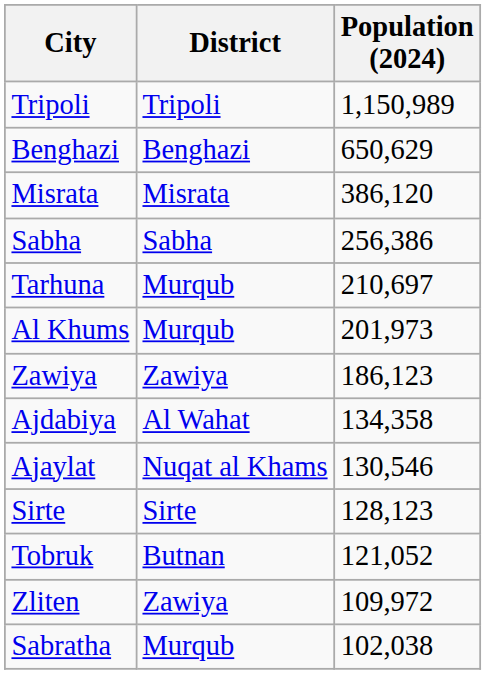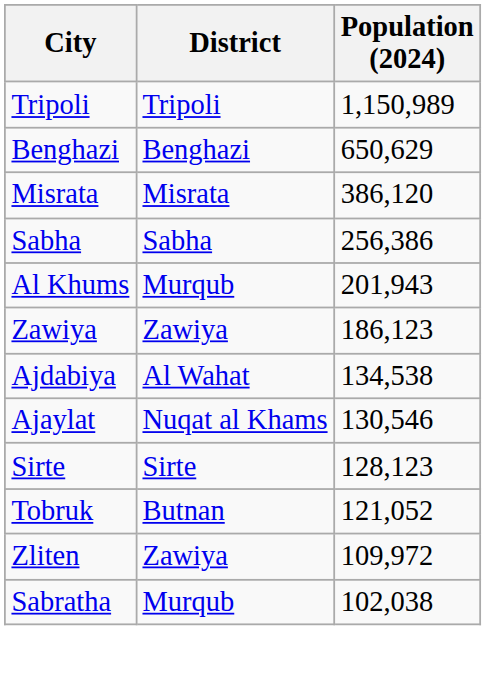 <table class="wikitable sortable sticky-header col3right">
 <tr>
 <th>City</th>
 <th>District</th>
 <th>Population<br>(2024)</th>
 </tr>
 <tr>
 <td><a href='#'>Tripoli</a></td>
 <td><a href='#'>Tripoli</a></td>
 <td>1,150,989</td>
 </tr>
 <tr>
 <td><a href='#'>Benghazi</a></td>
 <td><a href='#'>Benghazi</a></td>
 <td>650,629</td>
 </tr>
 <tr>
 <td><a href='#'>Misrata</a></td>
 <td><a href='#'>Misrata</a></td>
 <td>386,120</td>
 </tr>
 <tr>
 <td><a href='#'>Sabha</a></td>
 <td><a href='#'>Sabha</a></td>
 <td>256,386</td>
 </tr>
 <tr>
-<td><a href='#'>Tarhuna</a></td>
-<td><a href='#'>Murqub</a></td>
-<td>210,697</td>
-</tr>
-<tr>
 <td><a href='#'>Al Khums</a></td>
 <td><a href='#'>Murqub</a></td>
-<td>201,973</td>
+<td>201,943</td>
 </tr>
 <tr>
 <td><a href='#'>Zawiya</a></td>
 <td><a href='#'>Zawiya</a></td>
 <td>186,123</td>
 </tr>
 <tr>
 <td><a href='#'>Ajdabiya</a></td>
 <td><a href='#'>Al Wahat</a></td>
-<td>134,358</td>
+<td>134,538</td>
 </tr>
 <tr>
 <td><a href='#'>Ajaylat</a></td>
 <td><a href='#'>Nuqat al Khams</a></td>
 <td>130,546</td>
 </tr>
 <tr>
 <td><a href='#'>Sirte</a></td>
 <td><a href='#'>Sirte</a></td>
 <td>128,123</td>
 </tr>
 <tr>
 <td><a href='#'>Tobruk</a></td>
 <td><a href='#'>Butnan</a></td>
 <td>121,052</td>
 </tr>
 <tr>
 <td><a href='#'>Zliten</a></td>
 <td><a href='#'>Zawiya</a></td>
 <td>109,972</td>
 </tr>
 <tr>
 <td><a href='#'>Sabratha</a></td>
 <td><a href='#'>Murqub</a></td>
 <td>102,038</td>
 </tr>
 </table>
